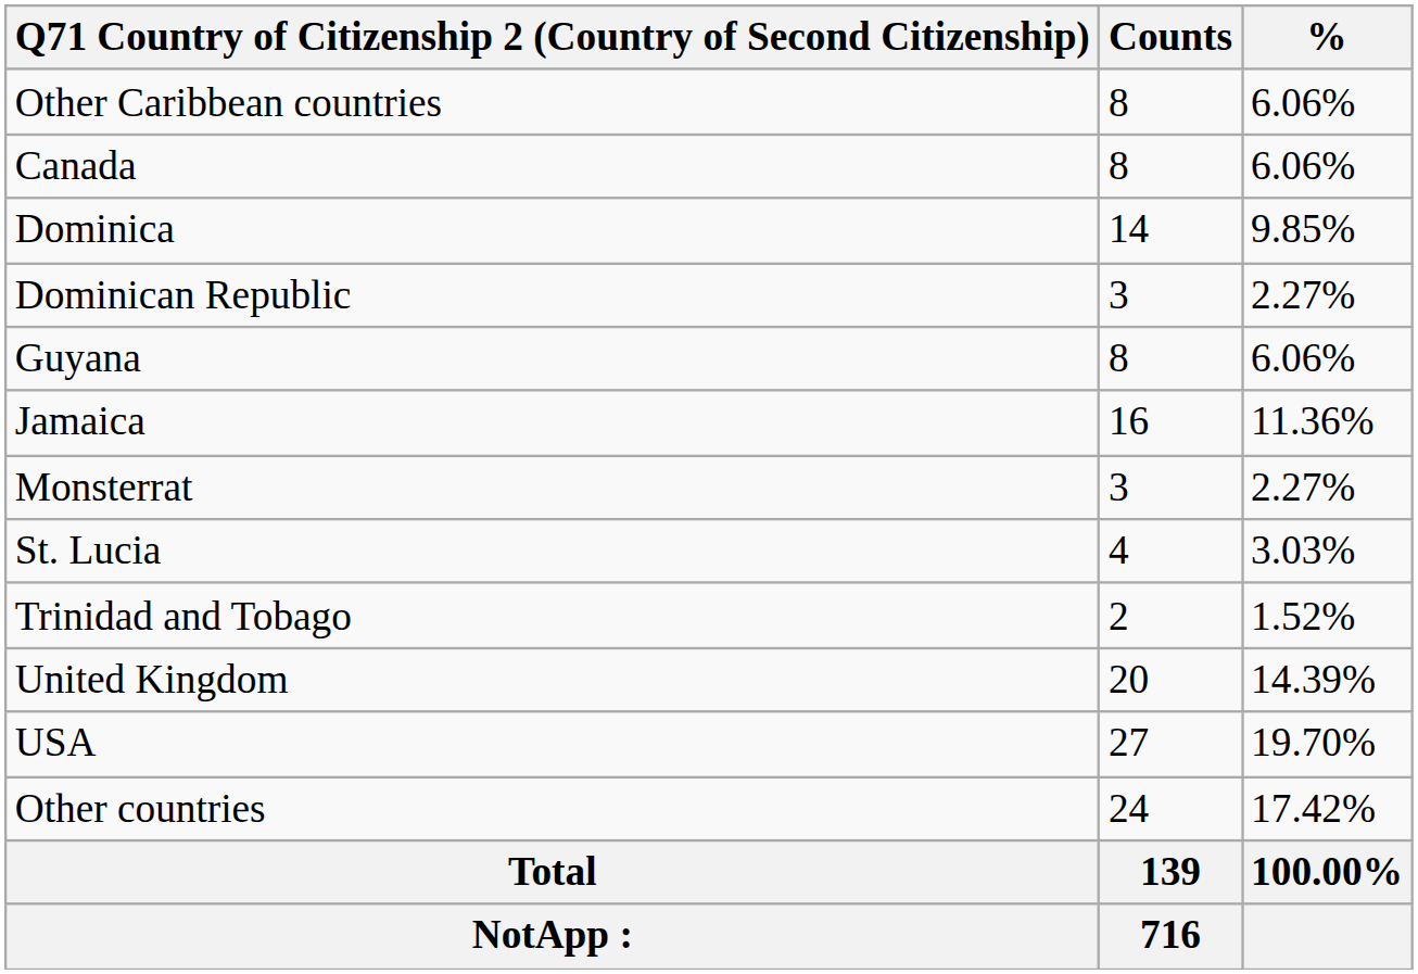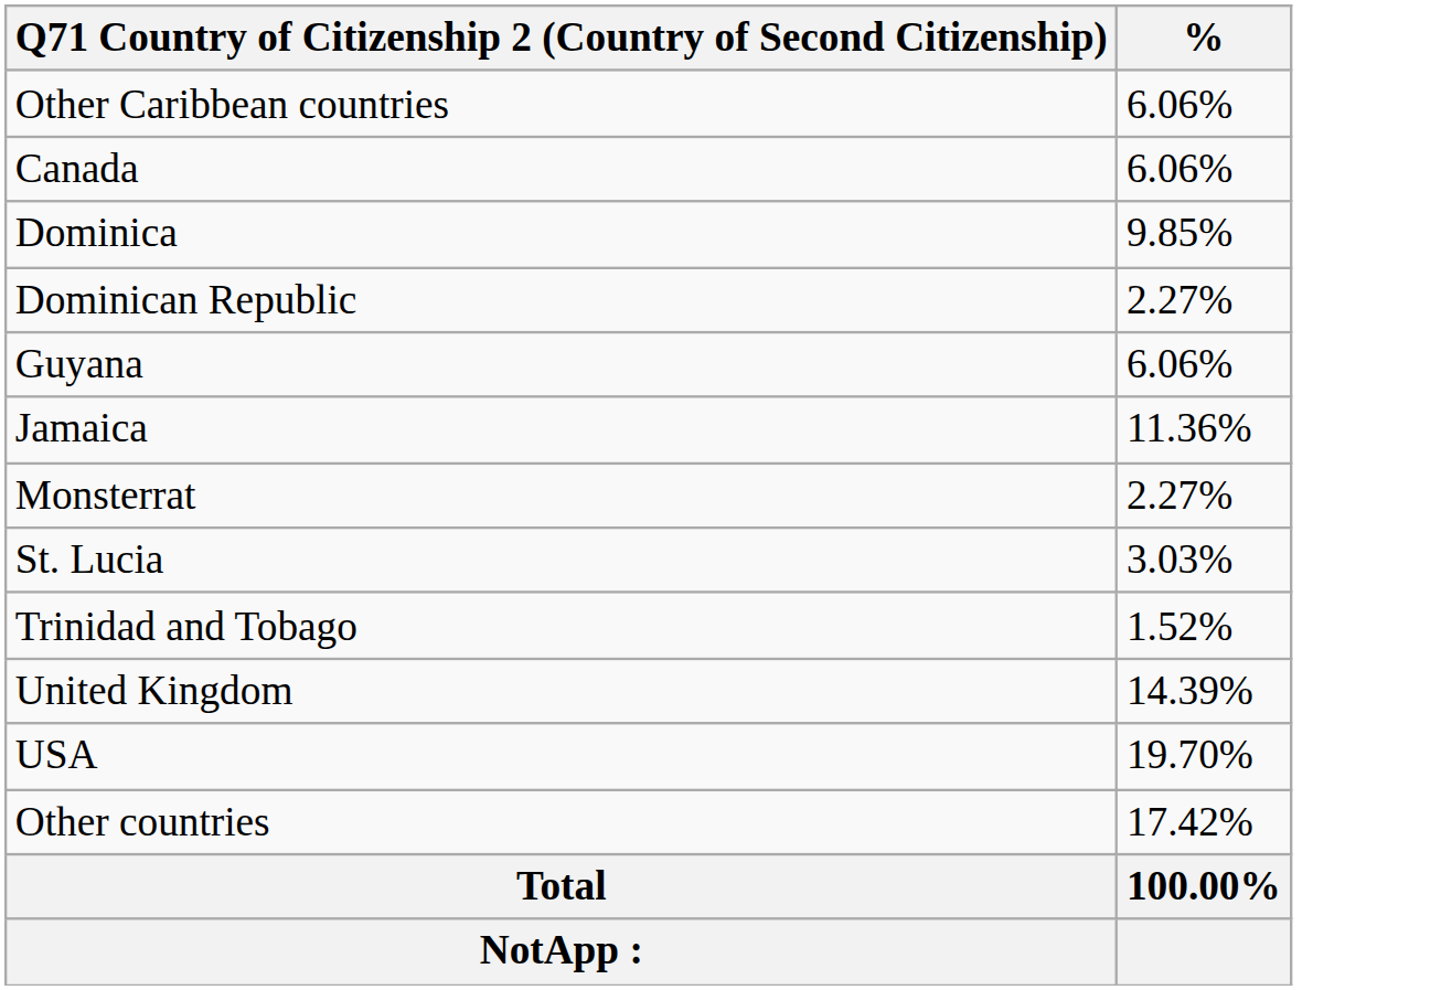 <table class="wikitable sortable">
 <tr>
 <th>Q71 Country of Citizenship 2 (Country of Second Citizenship)</th>
-<th>Counts</th>
 <th>%</th>
 </tr>
 <tr>
 <td>Other Caribbean countries</td>
-<td>8</td>
 <td>6.06%</td>
 </tr>
 <tr>
 <td>Canada</td>
-<td>8</td>
 <td>6.06%</td>
 </tr>
 <tr>
 <td>Dominica</td>
-<td>14</td>
 <td>9.85%</td>
 </tr>
 <tr>
 <td>Dominican Republic</td>
-<td>3</td>
 <td>2.27%</td>
 </tr>
 <tr>
 <td>Guyana</td>
-<td>8</td>
 <td>6.06%</td>
 </tr>
 <tr>
 <td>Jamaica</td>
-<td>16</td>
 <td>11.36%</td>
 </tr>
 <tr>
 <td>Monsterrat</td>
-<td>3</td>
 <td>2.27%</td>
 </tr>
 <tr>
 <td>St. Lucia</td>
-<td>4</td>
 <td>3.03%</td>
 </tr>
 <tr>
 <td>Trinidad and Tobago</td>
-<td>2</td>
 <td>1.52%</td>
 </tr>
 <tr>
 <td>United Kingdom</td>
-<td>20</td>
 <td>14.39%</td>
 </tr>
 <tr>
 <td>USA</td>
-<td>27</td>
 <td>19.70%</td>
 </tr>
 <tr>
 <td>Other countries</td>
-<td>24</td>
 <td>17.42%</td>
 </tr>
 <tr>
 <th>Total</th>
-<th>139</th>
 <th>100.00%</th>
 </tr>
 <tr>
 <th>NotApp :</th>
-<th>716</th>
 <th></th>
 </tr>
 </table>
